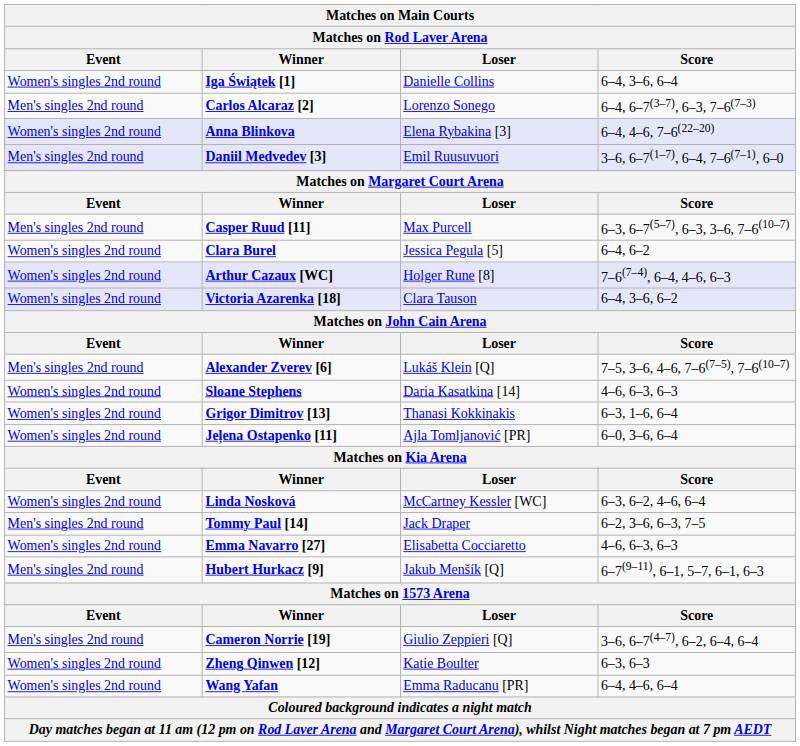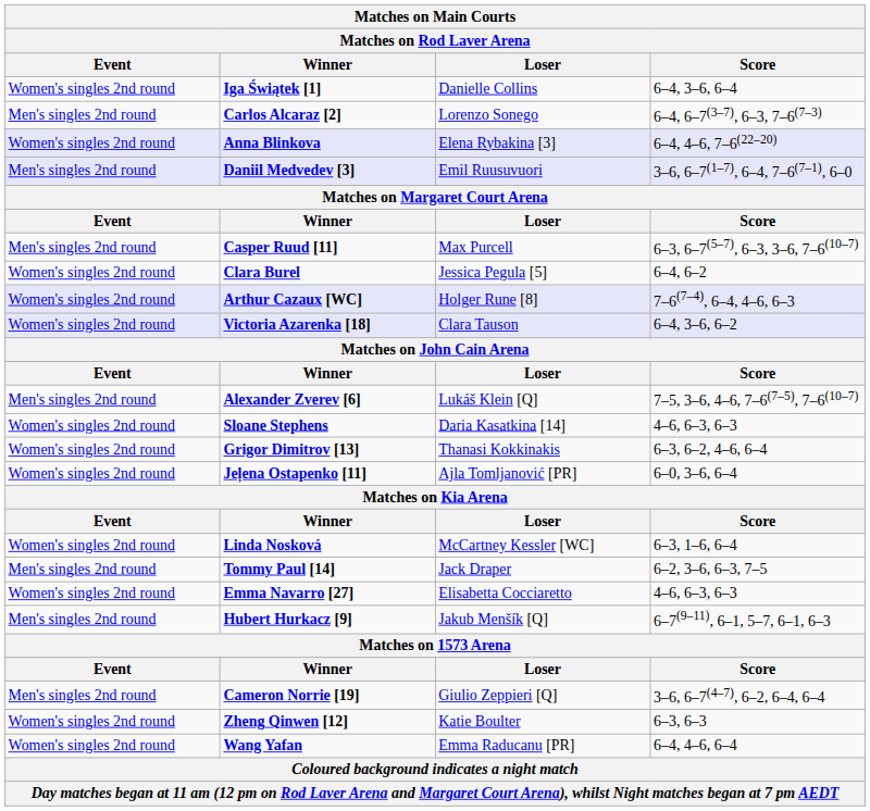 <table class="wikitable collapsible uncollapsed" style="margin:auto;">
 <tr>
 <th colspan=4><strong>Matches on Main Courts</strong></th>
 </tr>
 <tr>
 <th colspan=4><strong>Matches on <a href='#'>Rod Laver Arena</a></strong></th>
 </tr>
 <tr>
 <th style="width:220px;">Event</th>
 <th style="width:220px;">Winner</th>
 <th style="width:220px;">Loser</th>
 <th style="width:220px;">Score</th>
 </tr>
 <tr>
 <td><a href='#'>Women's singles 2nd round</a></td>
 <td><strong> <a href='#'>Iga Świątek</a> [1]</strong></td>
 <td> <a href='#'>Danielle Collins</a></td>
 <td>6–4, 3–6, 6–4</td>
 </tr>
 <tr>
 <td><a href='#'>Men's singles 2nd round</a></td>
 <td><strong> <a href='#'>Carlos Alcaraz</a> [2]</strong></td>
 <td> <a href='#'>Lorenzo Sonego</a></td>
 <td>6–4, 6–7<sup>(3–7)</sup>, 6–3, 7–6<sup>(7–3)</sup></td>
 </tr>
 <tr bgcolor=lavender>
 <td><a href='#'>Women's singles 2nd round</a></td>
 <td><strong> <a href='#'>Anna Blinkova</a></strong></td>
 <td> <a href='#'>Elena Rybakina</a> [3]</td>
 <td>6–4, 4–6, 7–6<sup>(22–20)</sup></td>
 </tr>
 <tr bgcolor=lavender>
 <td><a href='#'>Men's singles 2nd round</a></td>
 <td><strong> <a href='#'>Daniil Medvedev</a> [3]</strong></td>
 <td> <a href='#'>Emil Ruusuvuori</a></td>
 <td>3–6, 6–7<sup>(1–7)</sup>, 6–4, 7–6<sup>(7–1)</sup>, 6–0</td>
 </tr>
 <tr>
 <th colspan=4><strong>Matches on <a href='#'>Margaret Court Arena</a></strong></th>
 </tr>
 <tr>
 <th style="width:220px;">Event</th>
 <th style="width:220px;">Winner</th>
 <th style="width:220px;">Loser</th>
 <th style="width:220px;">Score</th>
 </tr>
 <tr>
 <td><a href='#'>Men's singles 2nd round</a></td>
 <td><strong> <a href='#'>Casper Ruud</a> [11]</strong></td>
 <td> <a href='#'>Max Purcell</a></td>
 <td>6–3, 6–7<sup>(5–7)</sup>, 6–3, 3–6, 7–6<sup>(10–7)</sup></td>
 </tr>
 <tr>
 <td><a href='#'>Women's singles 2nd round</a></td>
 <td><strong> <a href='#'>Clara Burel</a></strong></td>
 <td> <a href='#'>Jessica Pegula</a> [5]</td>
 <td>6–4, 6–2</td>
 </tr>
 <tr bgcolor=lavender>
 <td><a href='#'>Women's singles 2nd round</a></td>
 <td><strong> <a href='#'>Arthur Cazaux</a> [WC]</strong></td>
 <td> <a href='#'>Holger Rune</a> [8]</td>
 <td>7–6<sup>(7–4)</sup>, 6–4, 4–6, 6–3</td>
 </tr>
 <tr bgcolor=lavender>
 <td><a href='#'>Women's singles 2nd round</a></td>
 <td><strong> <a href='#'>Victoria Azarenka</a> [18]</strong></td>
 <td> <a href='#'>Clara Tauson</a></td>
 <td>6–4, 3–6, 6–2</td>
 </tr>
 <tr>
 <th colspan=4><strong>Matches on <a href='#'>John Cain Arena</a></strong></th>
 </tr>
 <tr>
 <th style="width:220px;">Event</th>
 <th style="width:220px;">Winner</th>
 <th style="width:220px;">Loser</th>
 <th style="width:220px;">Score</th>
 </tr>
 <tr>
 <td><a href='#'>Men's singles 2nd round</a></td>
 <td><strong> <a href='#'>Alexander Zverev</a> [6]</strong></td>
 <td> <a href='#'>Lukáš Klein</a> [Q]</td>
 <td>7–5, 3–6, 4–6, 7–6<sup>(7–5)</sup>, 7–6<sup>(10–7)</sup></td>
 </tr>
 <tr>
 <td><a href='#'>Women's singles 2nd round</a></td>
 <td><strong> <a href='#'>Sloane Stephens</a></strong></td>
 <td> <a href='#'>Daria Kasatkina</a> [14]</td>
 <td>4–6, 6–3, 6–3</td>
 </tr>
 <tr>
 <td><a href='#'>Women's singles 2nd round</a></td>
 <td><strong> <a href='#'>Grigor Dimitrov</a> [13]</strong></td>
 <td> <a href='#'>Thanasi Kokkinakis</a></td>
-<td>6–3, 1–6, 6–4</td>
+<td>6–3, 6–2, 4–6, 6–4</td>
 </tr>
 <tr>
 <td><a href='#'>Women's singles 2nd round</a></td>
 <td><strong> <a href='#'>Jeļena Ostapenko</a> [11]</strong></td>
 <td> <a href='#'>Ajla Tomljanović</a> [PR]</td>
 <td>6–0, 3–6, 6–4</td>
 </tr>
 <tr>
 <th colspan=4><strong>Matches on <a href='#'>Kia Arena</a></strong></th>
 </tr>
 <tr>
 <th style="width:220px;">Event</th>
 <th style="width:220px;">Winner</th>
 <th style="width:220px;">Loser</th>
 <th style="width:220px;">Score</th>
 </tr>
 <tr>
 <td><a href='#'>Women's singles 2nd round</a></td>
 <td><strong> <a href='#'>Linda Nosková</a></strong></td>
 <td> <a href='#'>McCartney Kessler</a> [WC]</td>
-<td>6–3, 6–2, 4–6, 6–4</td>
+<td>6–3, 1–6, 6–4</td>
 </tr>
 <tr>
 <td><a href='#'>Men's singles 2nd round</a></td>
 <td><strong> <a href='#'>Tommy Paul</a> [14]</strong></td>
 <td> <a href='#'>Jack Draper</a></td>
 <td>6–2, 3–6, 6–3, 7–5</td>
 </tr>
 <tr>
 <td><a href='#'>Women's singles 2nd round</a></td>
 <td><strong> <a href='#'>Emma Navarro</a> [27]</strong></td>
 <td> <a href='#'>Elisabetta Cocciaretto</a></td>
 <td>4–6, 6–3, 6–3</td>
 </tr>
 <tr>
 <td><a href='#'>Men's singles 2nd round</a></td>
 <td><strong> <a href='#'>Hubert Hurkacz</a> [9]</strong></td>
 <td> <a href='#'>Jakub Menšík</a> [Q]</td>
 <td>6–7<sup>(9–11)</sup>, 6–1, 5–7, 6–1, 6–3</td>
 </tr>
 <tr>
 <th colspan=4><strong>Matches on <a href='#'>1573 Arena</a></strong></th>
 </tr>
 <tr>
 <th style="width:220px;">Event</th>
 <th style="width:220px;">Winner</th>
 <th style="width:220px;">Loser</th>
 <th style="width:220px;">Score</th>
 </tr>
 <tr>
 <td><a href='#'>Men's singles 2nd round</a></td>
 <td><strong> <a href='#'>Cameron Norrie</a> [19]</strong></td>
 <td> <a href='#'>Giulio Zeppieri</a> [Q]</td>
 <td>3–6, 6–7<sup>(4–7)</sup>, 6–2, 6–4, 6–4</td>
 </tr>
 <tr>
 <td><a href='#'>Women's singles 2nd round</a></td>
 <td><strong> <a href='#'>Zheng Qinwen</a> [12]</strong></td>
 <td> <a href='#'>Katie Boulter</a></td>
 <td>6–3, 6–3</td>
 </tr>
 <tr>
 <td><a href='#'>Women's singles 2nd round</a></td>
 <td><strong> <a href='#'>Wang Yafan</a></strong></td>
 <td> <a href='#'>Emma Raducanu</a> [PR]</td>
 <td>6–4, 4–6, 6–4</td>
 </tr>
 <tr>
 <th colspan=4><em>Coloured background indicates a night match</em></th>
 </tr>
 <tr>
 <th colspan=4><em>Day matches began at 11 am (12 pm on <a href='#'>Rod Laver Arena</a> and <a href='#'>Margaret Court Arena</a>), whilst Night matches began at 7 pm <a href='#'>AEDT</a></em></th>
 </tr>
 </table>
